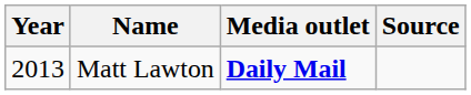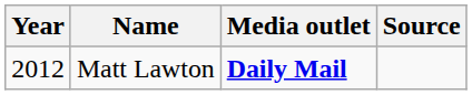 <table class="wikitable">
 <tr>
 <th>Year</th>
 <th>Name</th>
 <th>Media outlet</th>
 <th>Source</th>
 </tr>
 <tr>
-<td>2013</td>
+<td>2012</td>
 <td>Matt Lawton</td>
 <td><strong><a href='#'>Daily Mail</a></strong></td>
 <td></td>
 </tr>
 </table>
